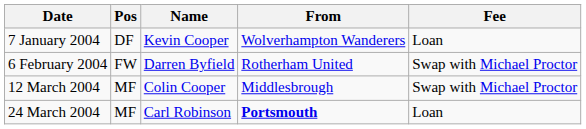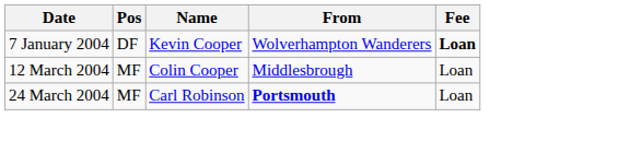 <table class="wikitable">
 <tr>
 <th>Date</th>
 <th>Pos</th>
 <th>Name</th>
 <th>From</th>
 <th>Fee</th>
 </tr>
 <tr>
 <td>7 January 2004</td>
 <td>DF</td>
 <td> <a href='#'>Kevin Cooper</a></td>
 <td> <a href='#'>Wolverhampton Wanderers</a></td>
-<td>Loan</td>
-</tr>
-<tr>
-<td>6 February 2004</td>
-<td>FW</td>
-<td> <a href='#'>Darren Byfield</a></td>
-<td> <a href='#'>Rotherham United</a></td>
-<td>Swap with <a href='#'>Michael Proctor</a></td>
+<td><strong>Loan</strong></td>
 </tr>
 <tr>
 <td>12 March 2004</td>
 <td>MF</td>
 <td> <a href='#'>Colin Cooper</a></td>
 <td> <a href='#'>Middlesbrough</a></td>
-<td>Swap with <a href='#'>Michael Proctor</a></td>
+<td>Loan</td>
 </tr>
 <tr>
 <td>24 March 2004</td>
 <td>MF</td>
 <td> <a href='#'>Carl Robinson</a></td>
 <td><strong> <a href='#'>Portsmouth</a></strong></td>
 <td>Loan</td>
 </tr>
 </table>
